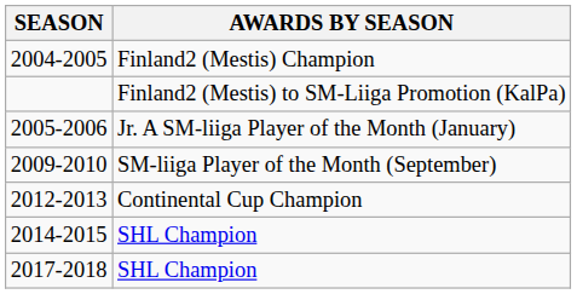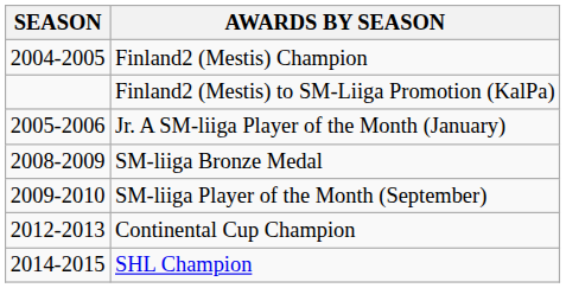 <table class="wikitable">
 <tr>
 <th>SEASON</th>
 <th>AWARDS BY SEASON</th>
 </tr>
 <tr>
 <td>2004-2005</td>
 <td>Finland2 (Mestis) Champion</td>
 </tr>
 <tr>
 <td></td>
 <td>Finland2 (Mestis) to SM-Liiga Promotion (KalPa)</td>
 </tr>
 <tr>
 <td>2005-2006</td>
 <td>Jr. A SM-liiga Player of the Month (January)</td>
 </tr>
 <tr>
+<td>2008-2009</td>
+<td>SM-liiga Bronze Medal</td>
+</tr>
+<tr>
 <td>2009-2010</td>
 <td>SM-liiga Player of the Month (September)</td>
 </tr>
 <tr>
 <td>2012-2013</td>
 <td>Continental Cup Champion</td>
 </tr>
 <tr>
 <td>2014-2015</td>
 <td><a href='#'>SHL Champion</a></td>
 </tr>
-<tr>
-<td>2017-2018</td>
-<td><a href='#'>SHL Champion</a></td>
-</tr>
 </table>
